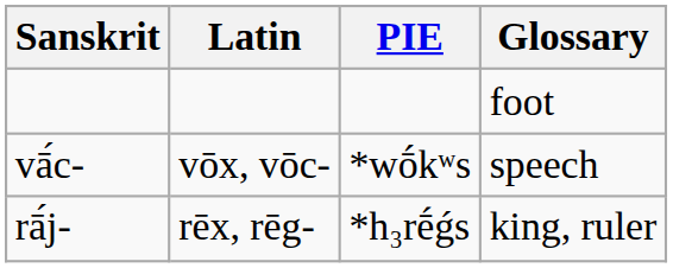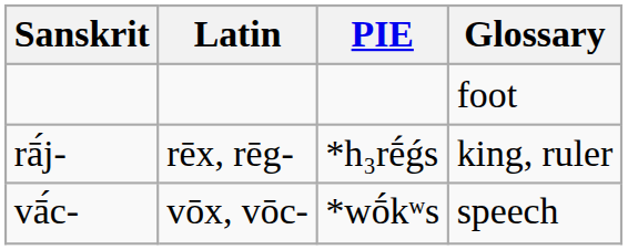 <table class="wikitable">
 <tr>
 <th>Sanskrit</th>
 <th>Latin</th>
 <th><a href='#'>PIE</a></th>
 <th>Glossary</th>
 </tr>
 <tr>
 <td></td>
 <td></td>
 <td></td>
 <td>foot</td>
 </tr>
 <tr>
+<td>rā́j-</td>
+<td>rēx, rēg-</td>
+<td>*h₃rḗǵs</td>
+<td>king, ruler</td>
+</tr>
+<tr>
 <td>vā́c-</td>
 <td>vōx, vōc-</td>
 <td>*wṓkʷs</td>
 <td>speech</td>
 </tr>
-<tr>
-<td>rā́j-</td>
-<td>rēx, rēg-</td>
-<td>*h₃rḗǵs</td>
-<td>king, ruler</td>
-</tr>
 </table>
